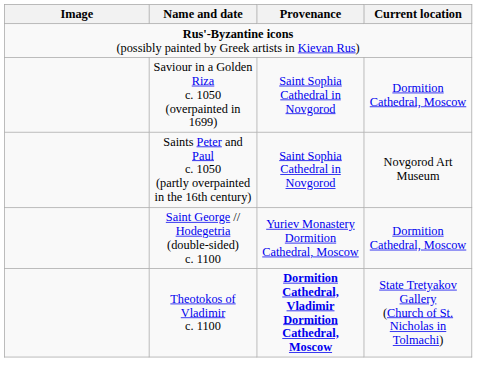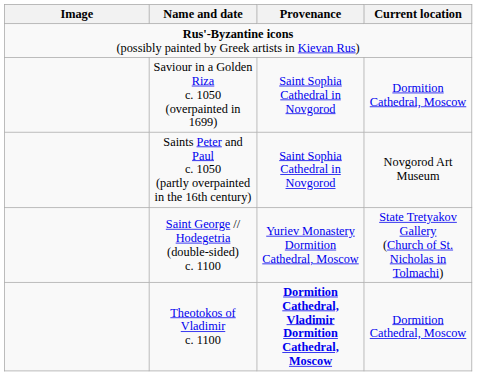 <table class="wikitable" style="text-align: center">
 <tr bgcolor="#cccccc">
 <th width=31%>Image</th>
 <th width=23%>Name and date</th>
 <th width=23%>Provenance</th>
 <th width=23%>Current location</th>
 </tr>
 <tr>
 <td colspan="5" align="center"><strong>Rus'-Byzantine icons</strong><br>(possibly painted by Greek artists in <a href='#'>Kievan Rus</a>)</td>
 </tr>
 <tr>
 <td></td>
 <td>Saviour in a Golden <a href='#'>Riza</a><br>c. 1050<br>(overpainted in 1699)</td>
 <td><a href='#'>Saint Sophia Cathedral in Novgorod</a></td>
 <td><a href='#'>Dormition Cathedral, Moscow</a></td>
 </tr>
 <tr>
 <td></td>
 <td>Saints <a href='#'>Peter</a> and <a href='#'>Paul</a><br>c. 1050<br>(partly overpainted in the 16th century)</td>
 <td><a href='#'>Saint Sophia Cathedral in Novgorod</a></td>
 <td>Novgorod Art Museum</td>
 </tr>
 <tr>
 <td></td>
 <td><a href='#'>Saint George</a> // <a href='#'>Hodegetria</a><br>(double-sided)<br>c. 1100</td>
 <td><a href='#'>Yuriev Monastery</a><br><a href='#'>Dormition Cathedral, Moscow</a></td>
-<td><a href='#'>Dormition Cathedral, Moscow</a></td>
+<td><a href='#'>State Tretyakov Gallery</a><br>(<a href='#'>Church of St. Nicholas in Tolmachi</a>)</td>
 </tr>
 <tr>
 <td></td>
 <td><a href='#'>Theotokos of Vladimir</a><br>c. 1100</td>
 <td><strong><a href='#'>Dormition Cathedral, Vladimir</a><br><a href='#'>Dormition Cathedral, Moscow</a></strong></td>
-<td><a href='#'>State Tretyakov Gallery</a><br>(<a href='#'>Church of St. Nicholas in Tolmachi</a>)</td>
+<td><a href='#'>Dormition Cathedral, Moscow</a></td>
 </tr>
 </table>
